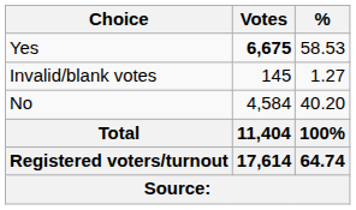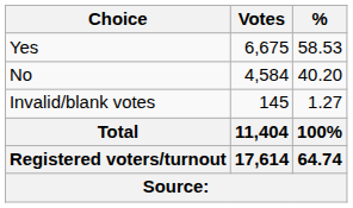 <table class=wikitable style=text-align:right>
 <tr>
 <th>Choice</th>
 <th>Votes</th>
 <th>%</th>
 </tr>
 <tr>
 <td align=left>Yes</td>
-<td><strong>6,675</strong></td>
+<td>6,675</td>
 <td>58.53</td>
+</tr>
+<tr>
+<td align=left>No</td>
+<td>4,584</td>
+<td>40.20</td>
 </tr>
 <tr>
 <td align=left>Invalid/blank votes</td>
 <td>145</td>
 <td>1.27</td>
-</tr>
-<tr>
-<td align=left>No</td>
-<td>4,584</td>
-<td>40.20</td>
 </tr>
 <tr>
 <th align=left>Total</th>
 <th>11,404</th>
 <th>100%</th>
 </tr>
 <tr>
 <th align=left>Registered voters/turnout</th>
 <th>17,614</th>
 <th>64.74</th>
 </tr>
 <tr>
 <th align=left colspan=3>Source:</th>
 </tr>
 </table>
